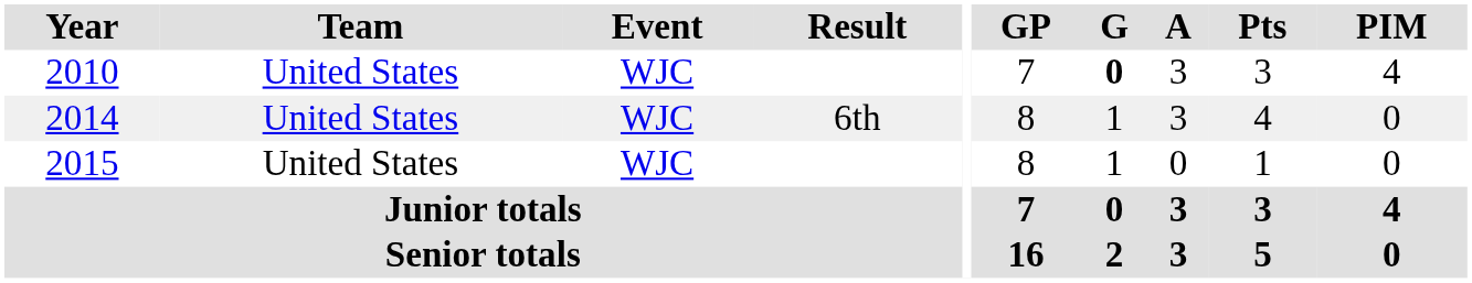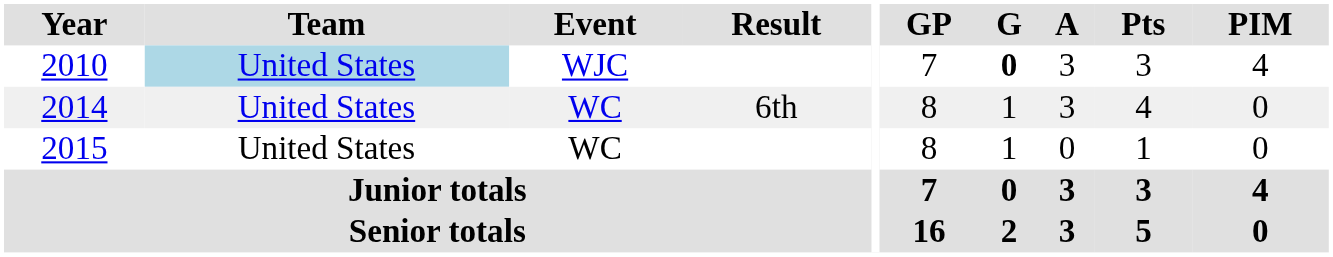 <table border="0" cellpadding="1" cellspacing="0" ID="Table3" style="text-align:center; width:40em">
 <tr ALIGN="center" bgcolor="#e0e0e0">
 <th>Year</th>
 <th>Team</th>
 <th>Event</th>
 <th>Result</th>
 <th rowspan="99" bgcolor="#ffffff"></th>
 <th>GP</th>
 <th>G</th>
 <th>A</th>
 <th>Pts</th>
 <th>PIM</th>
 </tr>
 <tr ALIGN="center">
 <td><a href='#'>2010</a></td>
-<td><a href='#'>United States</a></td>
+<td style="background: lightblue;"><a href='#'>United States</a></td>
 <td><a href='#'>WJC</a></td>
 <td></td>
 <td>7</td>
 <td><strong>0</strong></td>
 <td>3</td>
 <td>3</td>
 <td>4</td>
 </tr>
 <tr ALIGN="center"  bgcolor="#f0f0f0">
 <td><a href='#'>2014</a></td>
 <td><a href='#'>United States</a></td>
-<td><a href='#'>WJC</a></td>
+<td><a href='#'>WC</a></td>
 <td>6th</td>
 <td>8</td>
 <td>1</td>
 <td>3</td>
 <td>4</td>
 <td>0</td>
 </tr>
 <tr ALIGN="center">
 <td><a href='#'>2015</a></td>
 <td>United States</td>
-<td><a href='#'>WJC</a></td>
+<td>WC</td>
 <td></td>
 <td>8</td>
 <td>1</td>
 <td>0</td>
 <td>1</td>
 <td>0</td>
 </tr>
 <tr bgcolor="#e0e0e0">
 <th colspan="4">Junior totals</th>
 <th>7</th>
 <th>0</th>
 <th>3</th>
 <th>3</th>
 <th>4</th>
 </tr>
 <tr bgcolor="#e0e0e0">
 <th colspan="4">Senior totals</th>
 <th>16</th>
 <th>2</th>
 <th>3</th>
 <th>5</th>
 <th>0</th>
 </tr>
 </table>
